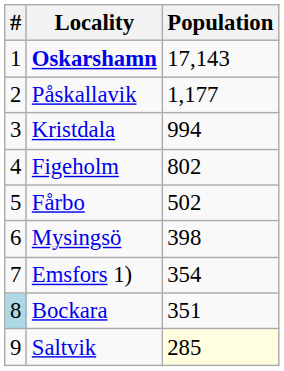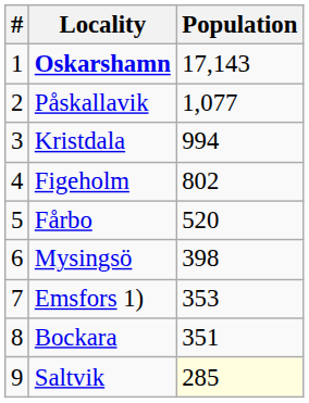 <table class="wikitable">
 <tr>
 <th>#</th>
 <th>Locality</th>
 <th>Population</th>
 </tr>
 <tr>
 <td>1</td>
 <td><strong><a href='#'>Oskarshamn</a></strong></td>
 <td>17,143</td>
 </tr>
 <tr>
 <td>2</td>
 <td><a href='#'>Påskallavik</a></td>
-<td>1,177</td>
+<td>1,077</td>
 </tr>
 <tr>
 <td>3</td>
 <td><a href='#'>Kristdala</a></td>
 <td>994</td>
 </tr>
 <tr>
 <td>4</td>
 <td><a href='#'>Figeholm</a></td>
 <td>802</td>
 </tr>
 <tr>
 <td>5</td>
 <td><a href='#'>Fårbo</a></td>
-<td>502</td>
+<td>520</td>
 </tr>
 <tr>
 <td>6</td>
 <td><a href='#'>Mysingsö</a></td>
 <td>398</td>
 </tr>
 <tr>
 <td>7</td>
 <td><a href='#'>Emsfors</a> 1)</td>
-<td>354</td>
+<td>353</td>
 </tr>
 <tr>
-<td style="background: lightblue;">8</td>
+<td>8</td>
 <td><a href='#'>Bockara</a></td>
 <td>351</td>
 </tr>
 <tr>
 <td>9</td>
 <td><a href='#'>Saltvik</a></td>
 <td style="background: lightyellow;">285</td>
 </tr>
 </table>
